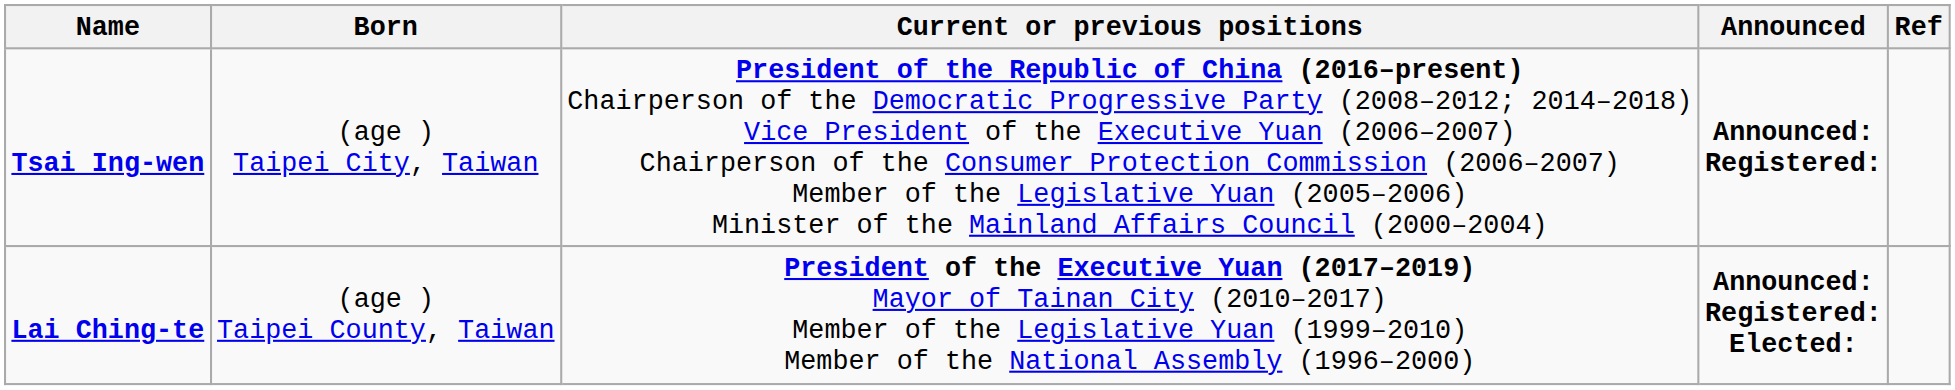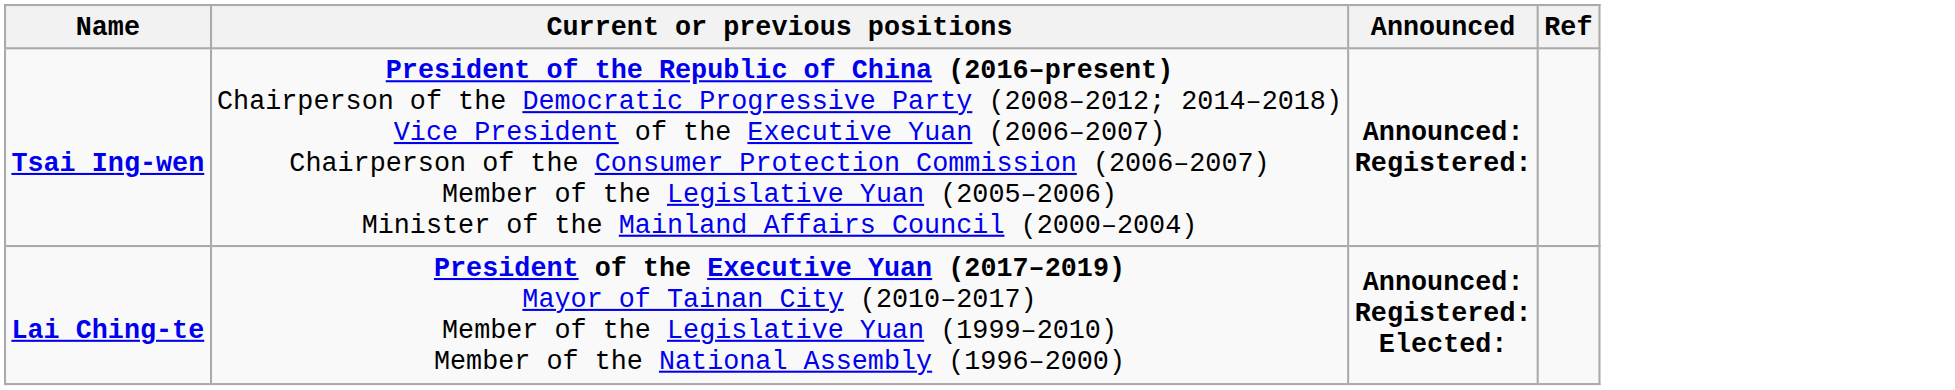 <table class="wikitable sortable" style="text-align:center">
 <tr>
 <th>Name</th>
-<th>Born</th>
 <th>Current or previous positions</th>
 <th>Announced</th>
 <th class="unsortable">Ref</th>
 </tr>
 <tr>
 <td><br><strong><a href='#'>Tsai Ing-wen</a></strong></td>
-<td> (age )<br><a href='#'>Taipei City</a>, <a href='#'>Taiwan</a></td>
 <td><strong><a href='#'>President of the Republic of China</a> (2016–present)</strong><br>Chairperson of the <a href='#'>Democratic Progressive Party</a>  (2008–2012; 2014–2018)<br><a href='#'>Vice President</a> of the <a href='#'>Executive Yuan</a> (2006–2007)<br>Chairperson of the <a href='#'>Consumer Protection Commission</a> (2006–2007)<br>Member of the <a href='#'>Legislative Yuan</a> (2005–2006)<br>Minister of the <a href='#'>Mainland Affairs Council</a> (2000–2004)</td>
 <td><strong>Announced:</strong> <br><strong>Registered:</strong> </td>
 <td></td>
 </tr>
 <tr>
 <td><br><strong><a href='#'>Lai Ching-te</a></strong></td>
-<td> (age )<br><a href='#'>Taipei County</a>, <a href='#'>Taiwan</a></td>
 <td><strong><a href='#'>President</a> of the <a href='#'>Executive Yuan</a> (2017–2019)</strong><br><a href='#'>Mayor of Tainan City</a> (2010–2017)<br>Member of the <a href='#'>Legislative Yuan</a> (1999–2010)<br>Member of the <a href='#'>National Assembly</a> (1996–2000)</td>
 <td><strong>Announced:</strong> <br><strong>Registered:</strong> <br><strong>Elected:</strong> </td>
 <td></td>
 </tr>
 </table>
